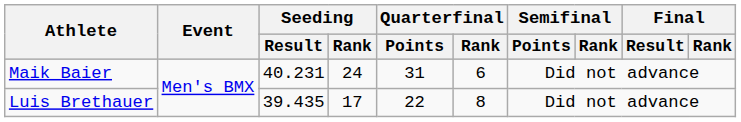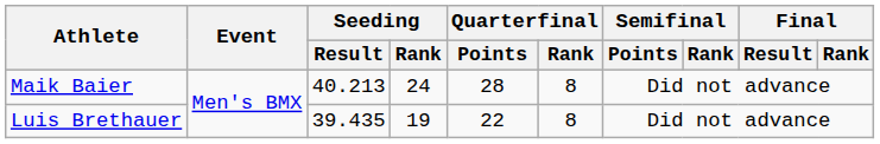 <table class="wikitable" style="font-size:90%">
 <tr>
 <th rowspan="2">Athlete</th>
 <th rowspan="2">Event</th>
 <th colspan="2">Seeding</th>
 <th colspan="2">Quarterfinal</th>
 <th colspan="2">Semifinal</th>
 <th colspan="2">Final</th>
 </tr>
 <tr style="font-size:95%">
 <th>Result</th>
 <th>Rank</th>
 <th>Points</th>
 <th>Rank</th>
 <th>Points</th>
 <th>Rank</th>
 <th>Result</th>
 <th>Rank</th>
 </tr>
 <tr align=center>
 <td align=left><a href='#'>Maik Baier</a></td>
 <td align=left rowspan=2><a href='#'>Men's BMX</a></td>
-<td>40.231</td>
+<td>40.213</td>
 <td>24</td>
-<td>31</td>
-<td>6</td>
+<td>28</td>
+<td>8</td>
 <td colspan=4>Did not advance</td>
 </tr>
 <tr align=center>
 <td align=left><a href='#'>Luis Brethauer</a></td>
 <td>39.435</td>
-<td>17</td>
+<td>19</td>
 <td>22</td>
 <td>8</td>
 <td colspan=4>Did not advance</td>
 </tr>
 </table>
